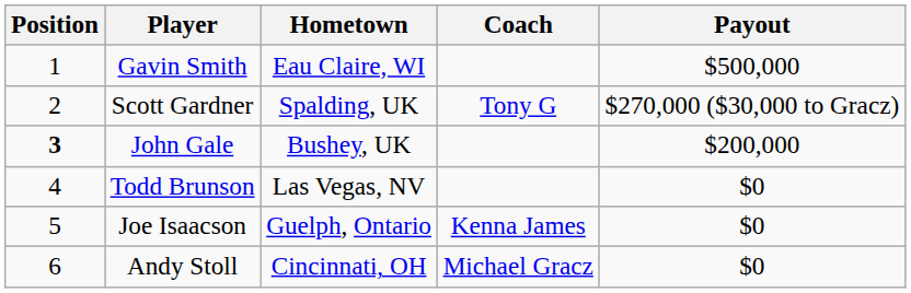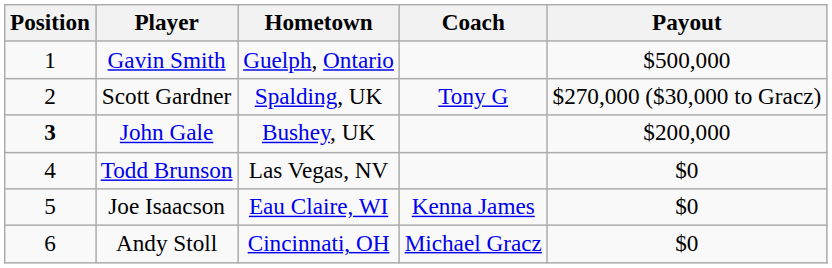 <table class="wikitable" style="text-align: center;">
 <tr>
 <th>Position</th>
 <th>Player</th>
 <th>Hometown</th>
 <th>Coach</th>
 <th>Payout</th>
 </tr>
 <tr>
 <td>1</td>
 <td><a href='#'>Gavin Smith</a></td>
-<td><a href='#'>Eau Claire, WI</a></td>
+<td><a href='#'>Guelph</a>, <a href='#'>Ontario</a></td>
 <td></td>
 <td>$500,000</td>
 </tr>
 <tr>
 <td>2</td>
 <td>Scott Gardner</td>
 <td><a href='#'>Spalding</a>, UK</td>
 <td><a href='#'>Tony G</a></td>
 <td>$270,000 ($30,000 to Gracz)</td>
 </tr>
 <tr>
 <td><strong>3</strong></td>
 <td><a href='#'>John Gale</a></td>
 <td><a href='#'>Bushey</a>, UK</td>
 <td></td>
 <td>$200,000</td>
 </tr>
 <tr>
 <td>4</td>
 <td><a href='#'>Todd Brunson</a></td>
 <td>Las Vegas, NV</td>
 <td></td>
 <td>$0</td>
 </tr>
 <tr>
 <td>5</td>
 <td>Joe Isaacson</td>
-<td><a href='#'>Guelph</a>, <a href='#'>Ontario</a></td>
+<td><a href='#'>Eau Claire, WI</a></td>
 <td><a href='#'>Kenna James</a></td>
 <td>$0</td>
 </tr>
 <tr>
 <td>6</td>
 <td>Andy Stoll</td>
 <td><a href='#'>Cincinnati, OH</a></td>
 <td><a href='#'>Michael Gracz</a></td>
 <td>$0</td>
 </tr>
 </table>
